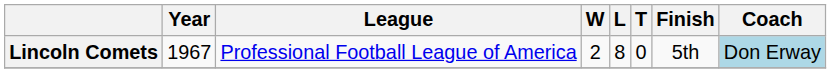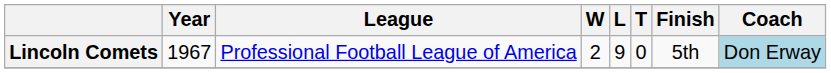 <table class="wikitable">
 <tr>
 <th></th>
 <th>Year</th>
 <th>League</th>
 <th>W</th>
 <th>L</th>
 <th>T</th>
 <th>Finish</th>
 <th>Coach</th>
 </tr>
 <tr align=center>
 <th>Lincoln Comets</th>
 <td>1967</td>
 <td><a href='#'>Professional Football League of America</a></td>
 <td>2</td>
-<td>8</td>
+<td>9</td>
 <td>0</td>
 <td>5th</td>
 <td style="background: lightblue;">Don Erway</td>
 </tr>
 <tr align=center>
 </tr>
 </table>
